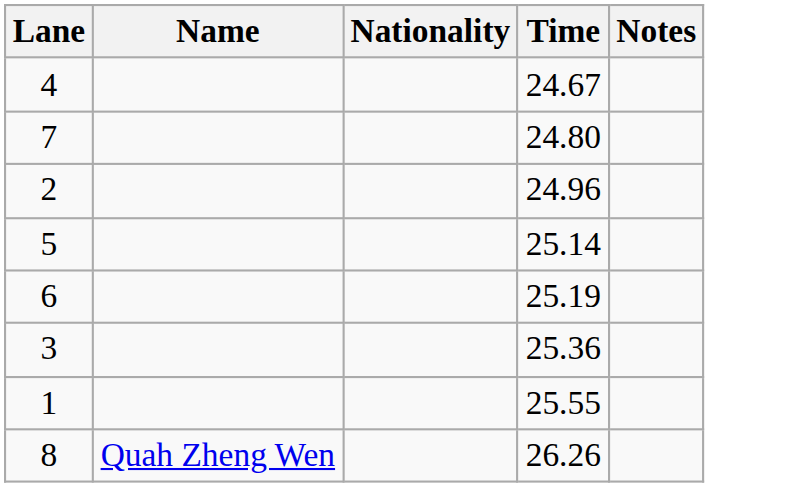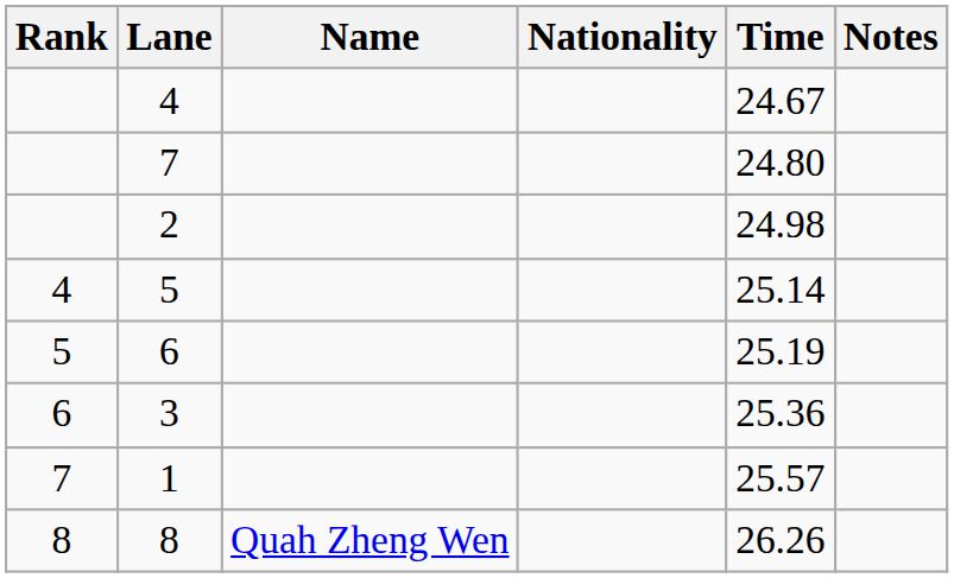 <table class="wikitable sortable" style="text-align:center">
 <tr>
+<th>Rank</th>
 <th>Lane</th>
 <th>Name</th>
 <th>Nationality</th>
 <th>Time</th>
 <th>Notes</th>
 </tr>
 <tr>
+<td></td>
 <td>4</td>
 <td align=left></td>
 <td align=left></td>
 <td>24.67</td>
 <td></td>
 </tr>
 <tr>
+<td></td>
 <td>7</td>
 <td align=left></td>
 <td align=left></td>
 <td>24.80</td>
 <td></td>
 </tr>
 <tr>
+<td></td>
 <td>2</td>
 <td align=left></td>
 <td align=left></td>
-<td>24.96</td>
+<td>24.98</td>
 <td></td>
 </tr>
 <tr>
+<td>4</td>
 <td>5</td>
 <td align=left></td>
 <td align=left></td>
 <td>25.14</td>
 <td></td>
 </tr>
 <tr>
+<td>5</td>
 <td>6</td>
 <td align=left></td>
 <td align=left></td>
 <td>25.19</td>
 <td></td>
 </tr>
 <tr>
+<td>6</td>
 <td>3</td>
 <td align=left></td>
 <td align=left></td>
 <td>25.36</td>
 <td></td>
 </tr>
 <tr>
+<td>7</td>
 <td>1</td>
 <td align=left></td>
 <td align=left></td>
-<td>25.55</td>
+<td>25.57</td>
 <td></td>
 </tr>
 <tr>
+<td>8</td>
 <td>8</td>
 <td align=left><a href='#'>Quah Zheng Wen</a></td>
 <td align=left></td>
 <td>26.26</td>
 <td></td>
 </tr>
 </table>
